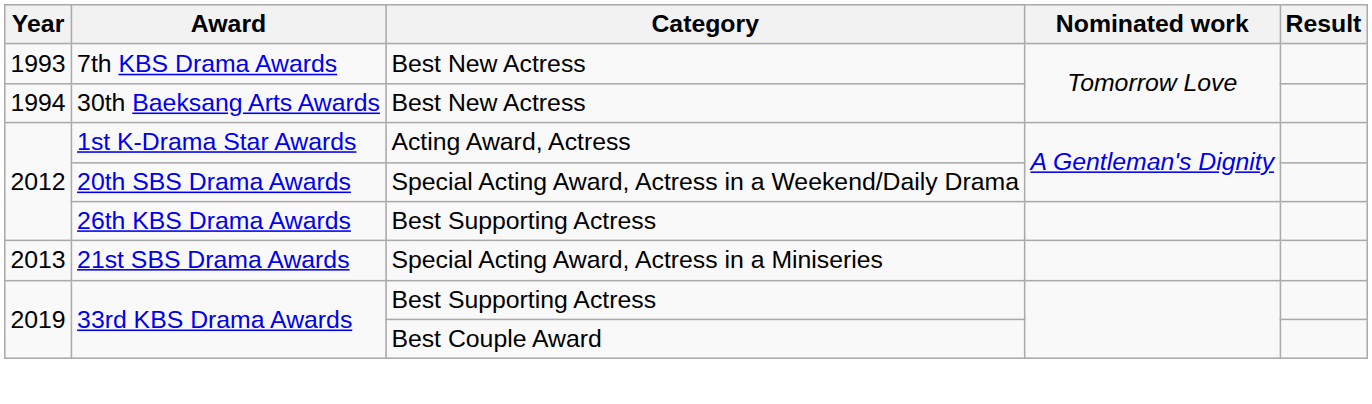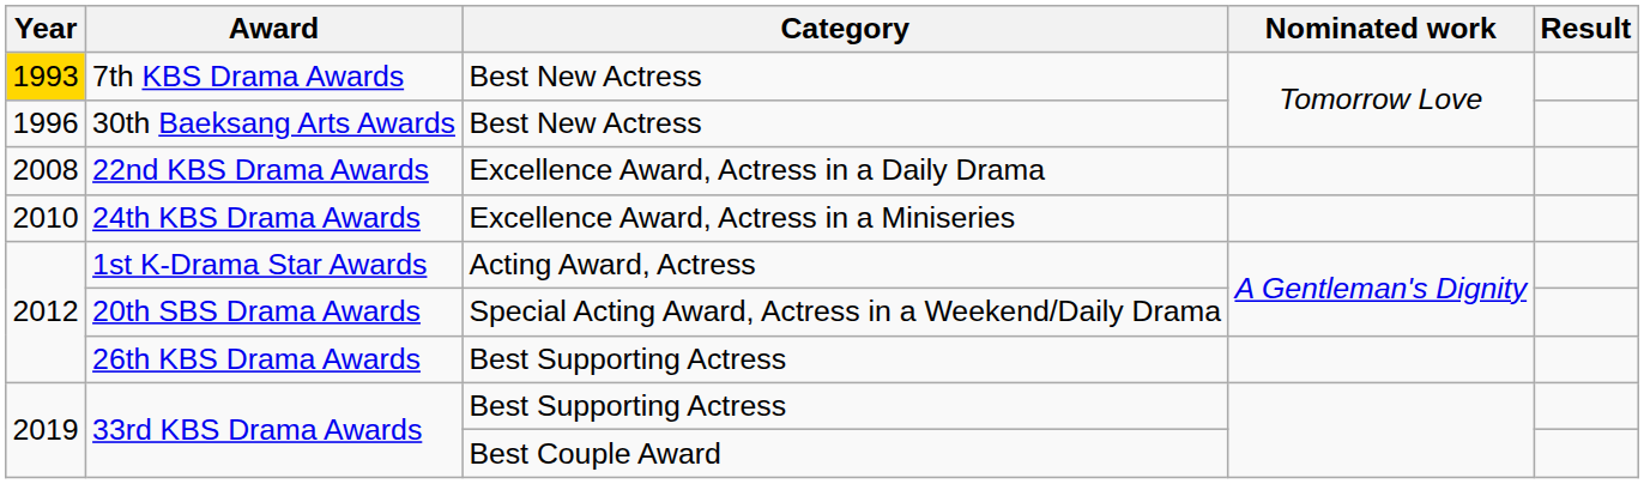 <table class="wikitable sortable">
 <tr>
 <th scope="col">Year</th>
 <th>Award</th>
 <th scope="col">Category</th>
 <th>Nominated work</th>
 <th scope="col">Result</th>
 </tr>
 <tr>
-<td>1993</td>
+<td style="background: gold;">1993</td>
 <td>7th <a href='#'>KBS Drama Awards</a></td>
 <td>Best New Actress</td>
 <td rowspan="2" style="text-align:center"><em>Tomorrow Love</em></td>
 <td></td>
 </tr>
 <tr>
-<td>1994</td>
+<td>1996</td>
 <td>30th <a href='#'>Baeksang Arts Awards</a></td>
 <td>Best New Actress</td>
+<td></td>
+</tr>
+<tr>
+<td>2008</td>
+<td><a href='#'>22nd KBS Drama Awards</a></td>
+<td>Excellence Award, Actress in a Daily Drama</td>
+<td></td>
+<td></td>
+</tr>
+<tr>
+<td>2010</td>
+<td><a href='#'>24th KBS Drama Awards</a></td>
+<td>Excellence Award, Actress in a Miniseries</td>
+<td></td>
 <td></td>
 </tr>
 <tr>
 <td rowspan="3">2012</td>
 <td><a href='#'>1st K-Drama Star Awards</a></td>
 <td>Acting Award, Actress </td>
 <td rowspan="2" style="text-align:center"><em><a href='#'>A Gentleman's Dignity</a></em></td>
 <td></td>
 </tr>
 <tr>
 <td><a href='#'>20th SBS Drama Awards</a></td>
 <td>Special Acting Award, Actress in a Weekend/Daily Drama</td>
 <td></td>
 </tr>
 <tr>
 <td><a href='#'>26th KBS Drama Awards</a></td>
 <td>Best Supporting Actress</td>
 <td></td>
 <td></td>
 </tr>
 <tr>
-<td>2013</td>
-<td><a href='#'>21st SBS Drama Awards</a></td>
-<td>Special Acting Award, Actress in a Miniseries</td>
-<td></td>
-<td></td>
-</tr>
-<tr>
 <td rowspan="2">2019</td>
 <td rowspan="2"><a href='#'>33rd KBS Drama Awards</a></td>
 <td>Best Supporting Actress</td>
 <td rowspan="2"></td>
 <td></td>
 </tr>
 <tr>
 <td>Best Couple Award </td>
 <td></td>
 </tr>
 </table>
